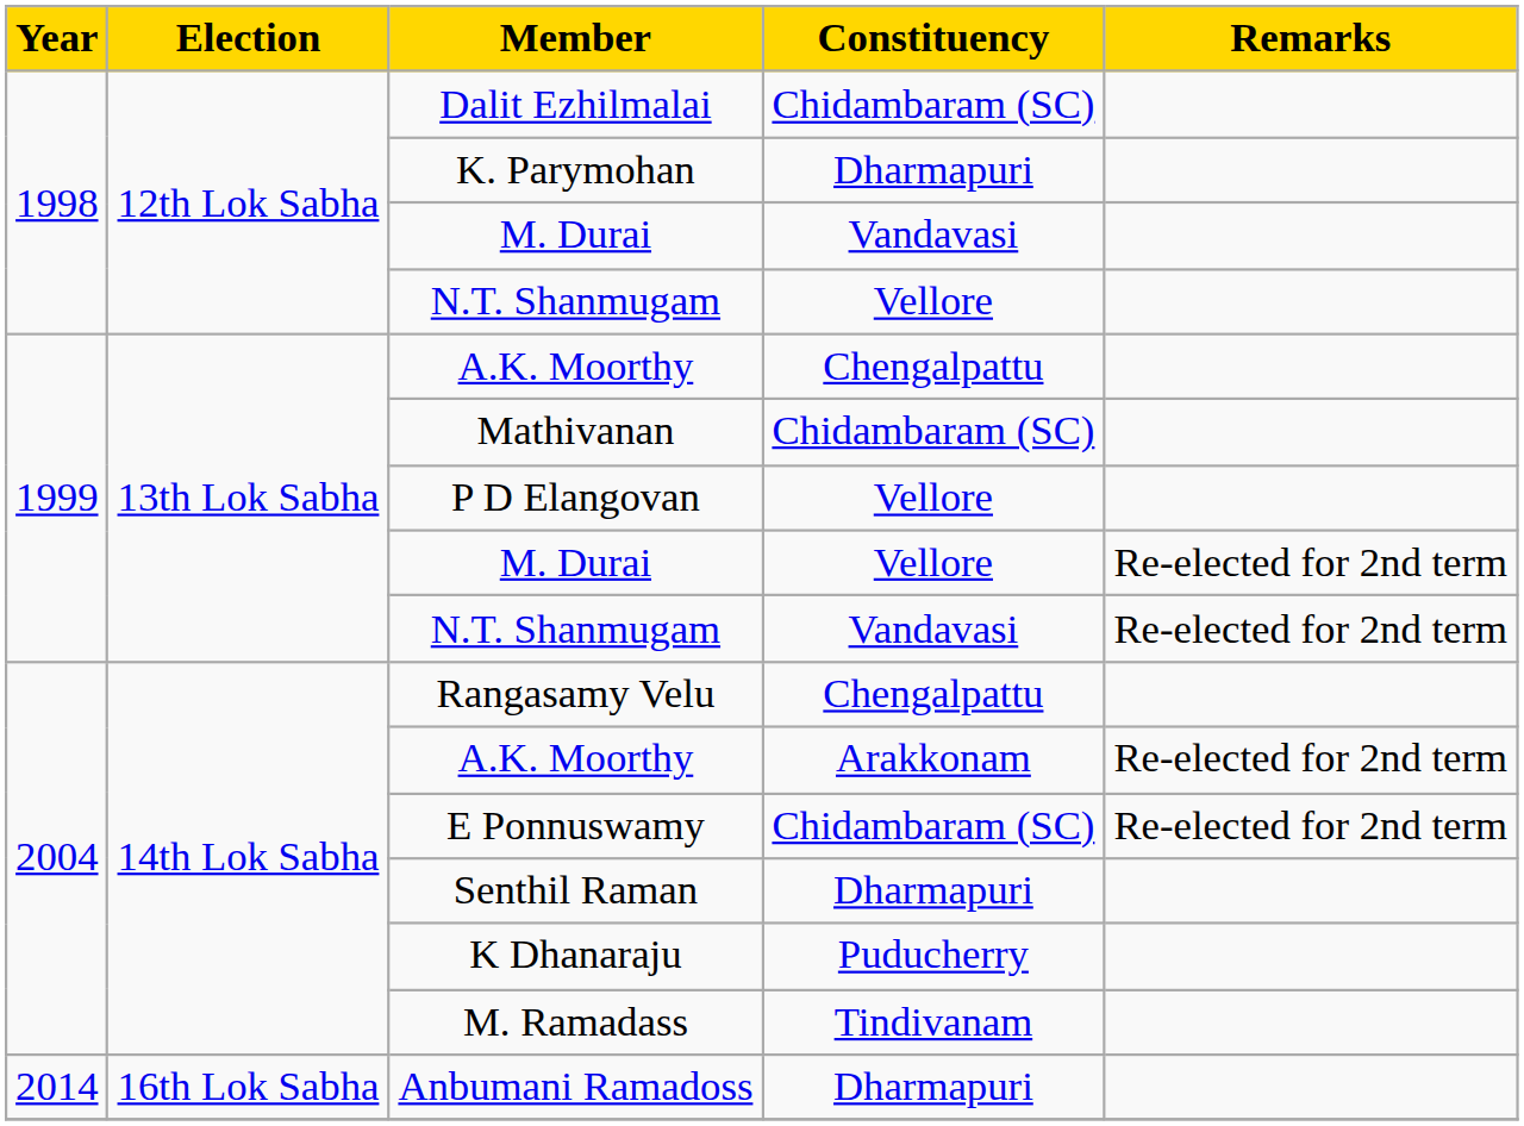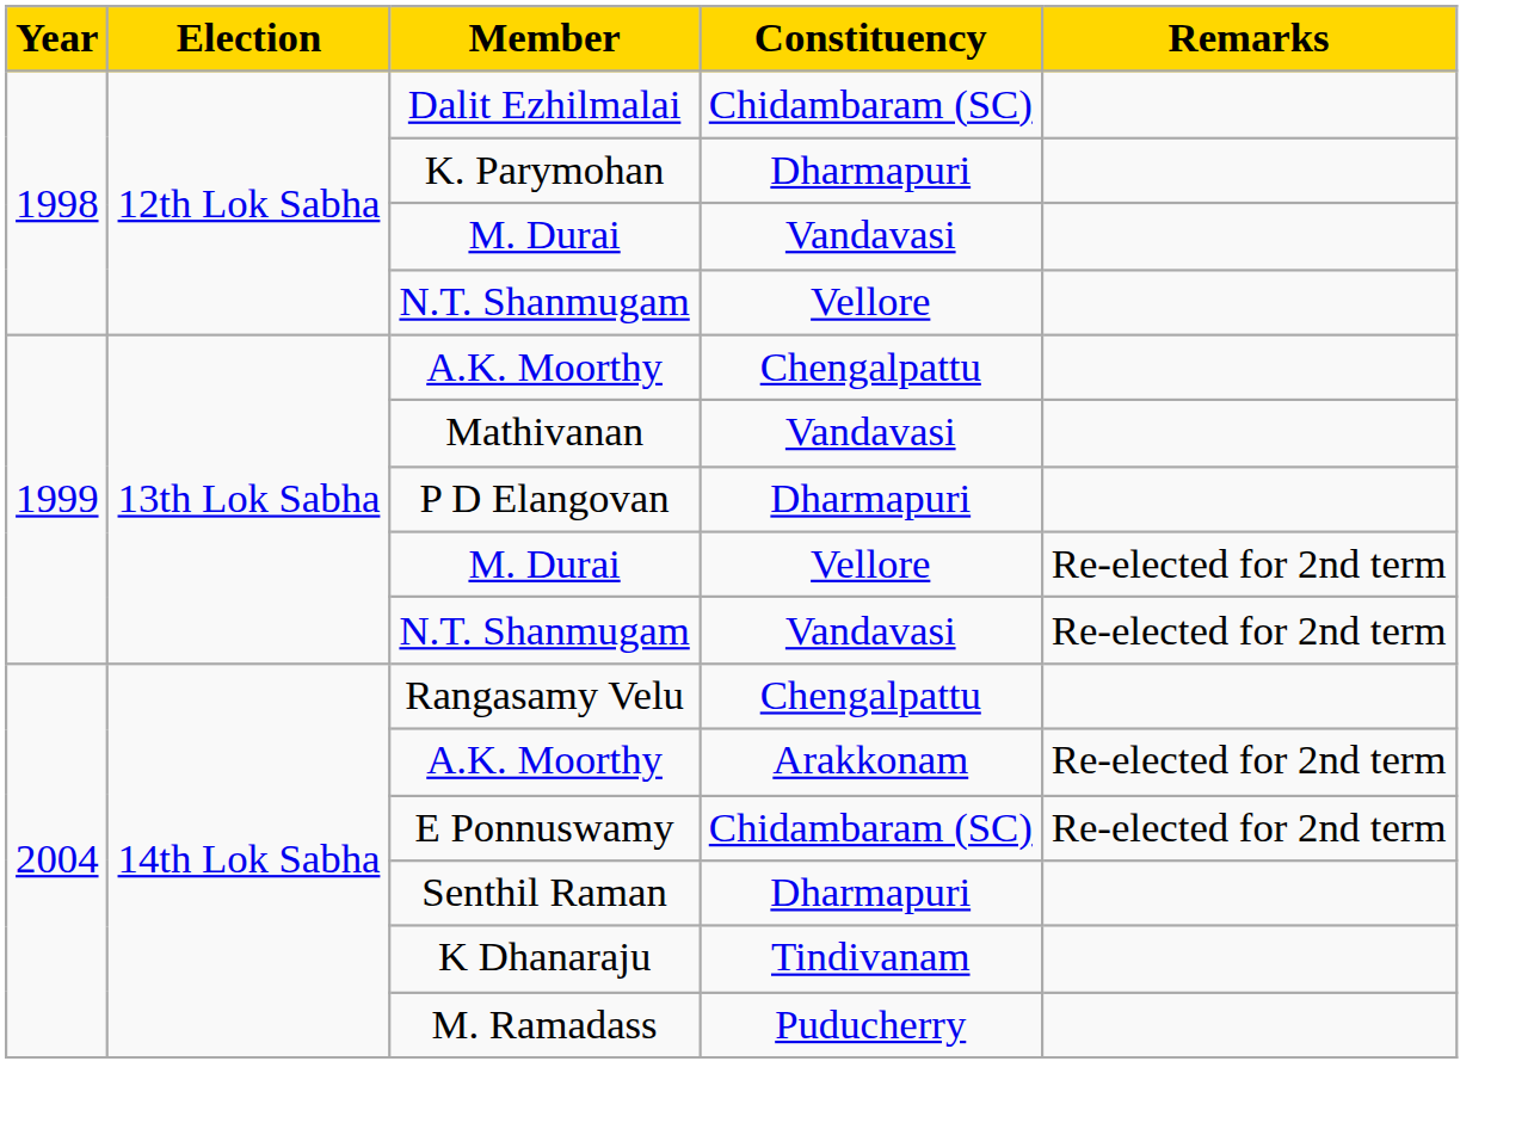 <table class="wikitable sortable" style="text-align:center;">
 <tr>
 <th rowspan=2 style="background-color:#FFD700;color:black">Year</th>
 <th rowspan=2 style="background-color:#FFD700;color:black">Election</th>
 <th rowspan=2 style="background-color:#FFD700;color:black">Member</th>
 <th rowspan=2 style="background-color:#FFD700;color:black">Constituency</th>
 <th rowspan=2 style="background-color:#FFD700;color:black">Remarks</th>
 </tr>
 <tr>
 </tr>
 <tr>
 <td rowspan="4"><a href='#'>1998</a></td>
 <td rowspan="4"><a href='#'>12th Lok Sabha</a></td>
 <td><a href='#'>Dalit Ezhilmalai</a></td>
 <td><a href='#'>Chidambaram (SC)</a></td>
 <td></td>
 </tr>
 <tr>
 <td>K. Parymohan</td>
 <td><a href='#'>Dharmapuri</a></td>
 <td></td>
 </tr>
 <tr>
 <td><a href='#'>M. Durai</a></td>
 <td><a href='#'>Vandavasi</a></td>
 <td></td>
 </tr>
 <tr>
 <td><a href='#'>N.T. Shanmugam</a></td>
 <td><a href='#'>Vellore</a></td>
 <td></td>
 </tr>
 <tr>
 <td rowspan="5"><a href='#'>1999</a></td>
 <td rowspan="5"><a href='#'>13th Lok Sabha</a></td>
 <td><a href='#'>A.K. Moorthy</a></td>
 <td><a href='#'>Chengalpattu</a></td>
 <td></td>
 </tr>
 <tr>
 <td>Mathivanan</td>
-<td><a href='#'>Chidambaram (SC)</a></td>
+<td><a href='#'>Vandavasi</a></td>
 <td></td>
 </tr>
 <tr>
 <td>P D Elangovan</td>
-<td><a href='#'>Vellore</a></td>
+<td><a href='#'>Dharmapuri</a></td>
 <td></td>
 </tr>
 <tr>
 <td><a href='#'>M. Durai</a></td>
 <td><a href='#'>Vellore</a></td>
 <td>Re-elected for 2nd term</td>
 </tr>
 <tr>
 <td><a href='#'>N.T. Shanmugam</a></td>
 <td><a href='#'>Vandavasi</a></td>
 <td>Re-elected for 2nd term</td>
 </tr>
 <tr>
 <td rowspan="6"><a href='#'>2004</a></td>
 <td rowspan="6"><a href='#'>14th Lok Sabha</a></td>
 <td>Rangasamy Velu</td>
 <td><a href='#'>Chengalpattu</a></td>
 <td></td>
 </tr>
 <tr>
 <td><a href='#'>A.K. Moorthy</a></td>
 <td><a href='#'>Arakkonam</a></td>
 <td>Re-elected for 2nd term</td>
 </tr>
 <tr>
 <td>E Ponnuswamy</td>
 <td><a href='#'>Chidambaram (SC)</a></td>
 <td>Re-elected for 2nd term</td>
 </tr>
 <tr>
 <td>Senthil Raman</td>
 <td><a href='#'>Dharmapuri</a></td>
 <td></td>
 </tr>
 <tr>
 <td>K Dhanaraju</td>
-<td><a href='#'>Puducherry</a></td>
+<td><a href='#'>Tindivanam</a></td>
 <td></td>
 </tr>
 <tr>
 <td>M. Ramadass</td>
-<td><a href='#'>Tindivanam</a></td>
-</tr>
-<tr>
-<td><a href='#'>2014</a></td>
-<td><a href='#'>16th Lok Sabha</a></td>
-<td><a href='#'>Anbumani Ramadoss</a></td>
-<td><a href='#'>Dharmapuri</a></td>
-<td></td>
+<td><a href='#'>Puducherry</a></td>
 </tr>
 <tr>
 </tr>
 </table>
